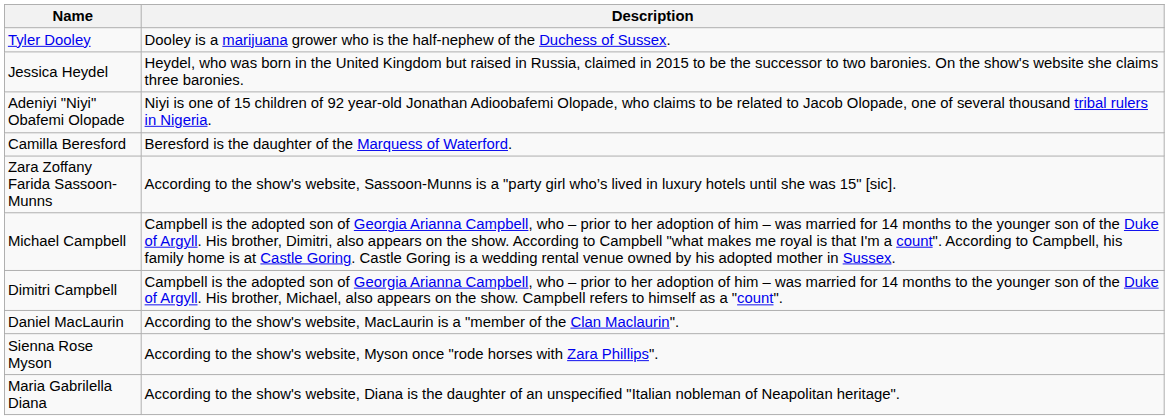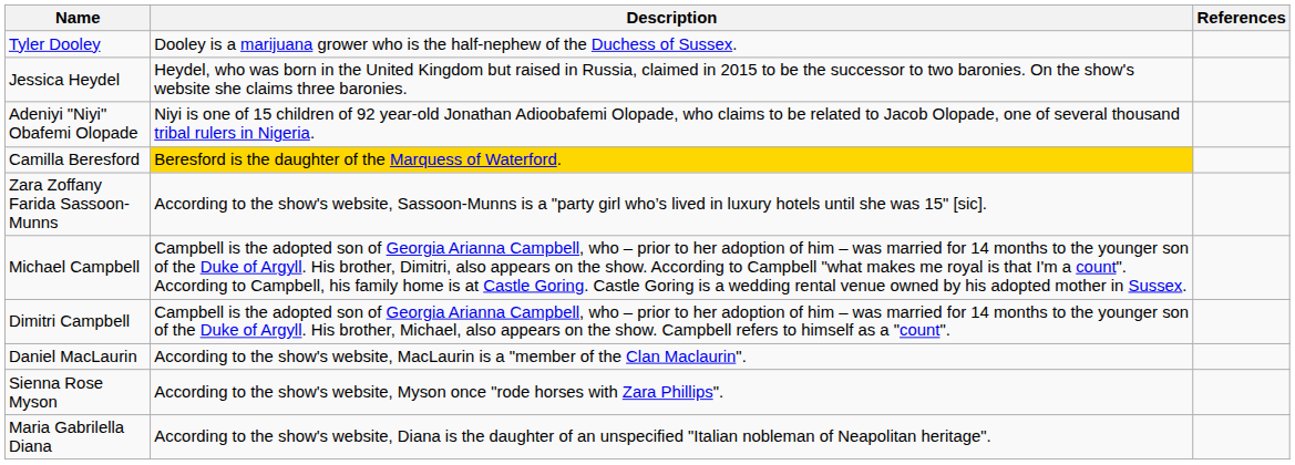 <table class="wikitable sortable">
 <tr>
 <th>Name</th>
 <th>Description</th>
+<th>References</th>
 </tr>
 <tr>
 <td><a href='#'>Tyler Dooley</a></td>
 <td>Dooley is a <a href='#'>marijuana</a> grower who is the half-nephew of the <a href='#'>Duchess of Sussex</a>.</td>
+<td></td>
 </tr>
 <tr>
 <td>Jessica Heydel</td>
 <td>Heydel, who was born in the United Kingdom but raised in Russia, claimed in 2015 to be the successor to two baronies. On the show's website she claims three baronies.</td>
+<td></td>
 </tr>
 <tr>
 <td>Adeniyi "Niyi" Obafemi Olopade</td>
 <td>Niyi is one of 15 children of 92 year-old Jonathan Adioobafemi Olopade, who claims to be related to Jacob Olopade, one of several thousand <a href='#'>tribal rulers in Nigeria</a>.</td>
+<td></td>
 </tr>
 <tr>
 <td>Camilla Beresford</td>
-<td>Beresford is the daughter of the <a href='#'>Marquess of Waterford</a>.</td>
+<td style="background: gold;">Beresford is the daughter of the <a href='#'>Marquess of Waterford</a>.</td>
+<td></td>
 </tr>
 <tr>
 <td>Zara Zoffany Farida Sassoon-Munns</td>
 <td>According to the show's website, Sassoon-Munns is a "party girl who’s lived in luxury hotels until she was 15" [sic].</td>
+<td></td>
 </tr>
 <tr>
 <td>Michael Campbell</td>
 <td>Campbell is the adopted son of <a href='#'>Georgia Arianna Campbell</a>, who – prior to her adoption of him – was married for 14 months to the younger son of the <a href='#'>Duke of Argyll</a>. His brother, Dimitri, also appears on the show. According to Campbell "what makes me royal is that I'm a <a href='#'>count</a>". According to Campbell, his family home is at <a href='#'>Castle Goring</a>. Castle Goring is a wedding rental venue owned by his adopted mother in <a href='#'>Sussex</a>.</td>
+<td></td>
 </tr>
 <tr>
 <td>Dimitri Campbell</td>
 <td>Campbell is the adopted son of <a href='#'>Georgia Arianna Campbell</a>, who – prior to her adoption of him – was married for 14 months to the younger son of the <a href='#'>Duke of Argyll</a>. His brother, Michael, also appears on the show. Campbell refers to himself as a "<a href='#'>count</a>".</td>
+<td></td>
 </tr>
 <tr>
 <td>Daniel MacLaurin</td>
 <td>According to the show's website, MacLaurin is a "member of the <a href='#'>Clan Maclaurin</a>".</td>
+<td></td>
 </tr>
 <tr>
 <td>Sienna Rose Myson</td>
 <td>According to the show's website, Myson once "rode horses with <a href='#'>Zara Phillips</a>".</td>
+<td></td>
 </tr>
 <tr>
 <td>Maria Gabrilella Diana</td>
 <td>According to the show's website, Diana is the daughter of an unspecified "Italian nobleman of Neapolitan heritage".</td>
+<td></td>
 </tr>
 </table>
